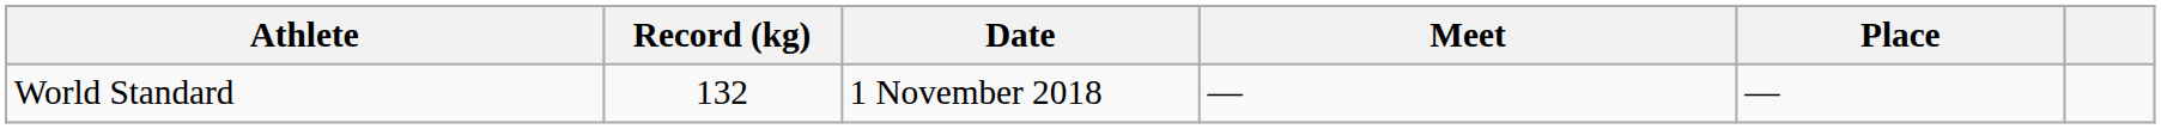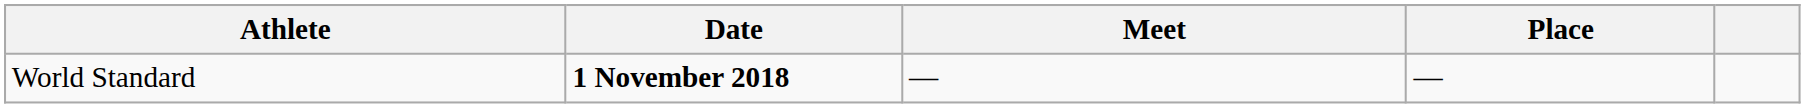 <table class="wikitable" style="font-size:90%; width: 70%;">
 <tr>
 <th width=20%>Athlete</th>
-<th width=8%>Record (kg)</th>
 <th width=12%>Date</th>
 <th width=18%>Meet</th>
 <th width=11%>Place</th>
 <th width=3%></th>
 </tr>
 <tr>
 <td>World Standard</td>
-<td align=center>132</td>
-<td>1 November 2018</td>
+<td><strong>1 November 2018</strong></td>
 <td>—</td>
 <td>—</td>
 <td></td>
 </tr>
 </table>
